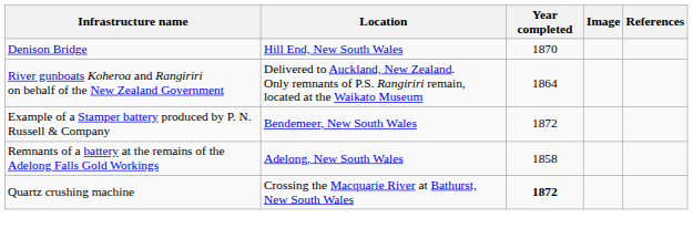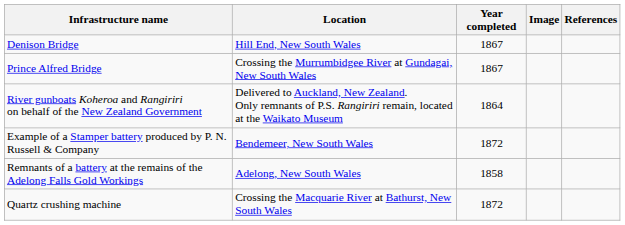 <table class="wikitable">
 <tr>
 <th>Infrastructure name</th>
 <th>Location</th>
 <th>Year completed</th>
 <th>Image</th>
 <th>References</th>
 </tr>
 <tr>
 <td><a href='#'>Denison Bridge</a></td>
 <td><a href='#'>Hill End, New South Wales</a></td>
-<td align=center>1870</td>
+<td align=center>1867</td>
 <td align=center></td>
+<td></td>
+</tr>
+<tr>
+<td><a href='#'>Prince Alfred Bridge</a></td>
+<td>Crossing the <a href='#'>Murrumbidgee River</a> at <a href='#'>Gundagai, New South Wales</a></td>
+<td align=center>1867</td>
+<td></td>
 <td></td>
 </tr>
 <tr>
 <td><a href='#'>River gunboats</a> <em>Koheroa</em> and <em>Rangiriri</em><br>on behalf of the <a href='#'>New Zealand Government</a></td>
 <td>Delivered to <a href='#'>Auckland, New Zealand</a>.<br>Only remnants of P.S. <em>Rangiriri</em> remain, located at the <a href='#'>Waikato Museum</a></td>
 <td align=center>1864</td>
 <td align=center></td>
 <td></td>
 </tr>
 <tr>
 <td>Example of a <a href='#'>Stamper battery</a> produced by P. N. Russell & Company</td>
 <td><a href='#'>Bendemeer, New South Wales</a></td>
 <td align=center>1872</td>
 <td align=center></td>
 <td></td>
 </tr>
 <tr>
 <td>Remnants of a <a href='#'>battery</a> at the remains of the <a href='#'>Adelong Falls Gold Workings</a></td>
 <td><a href='#'>Adelong, New South Wales</a></td>
 <td align=center>1858</td>
 <td></td>
 <td></td>
 </tr>
 <tr>
 <td>Quartz crushing machine</td>
 <td>Crossing the <a href='#'>Macquarie River</a> at <a href='#'>Bathurst, New South Wales</a></td>
-<td align=center><strong>1872</strong></td>
+<td align=center>1872</td>
 <td align=center></td>
 <td></td>
 </tr>
 </table>
